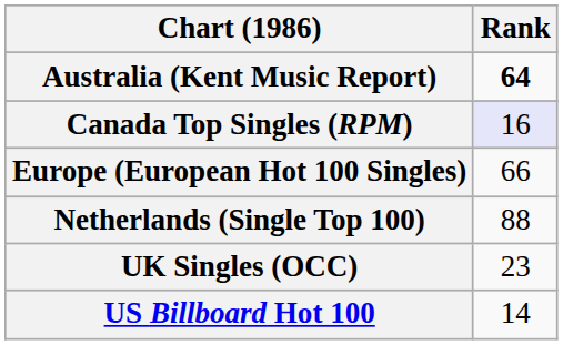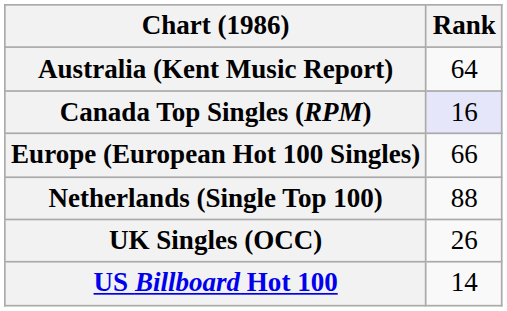 <table class="wikitable plainrowheaders sortable">
 <tr>
 <th>Chart (1986)</th>
 <th>Rank</th>
 </tr>
 <tr>
 <th scope="row">Australia (Kent Music Report)</th>
-<td style="text-align:center;"><strong>64</strong></td>
+<td style="text-align:center;">64</td>
 </tr>
 <tr>
 <th scope="row">Canada Top Singles (<em>RPM</em>)</th>
 <td style="background: lavender; text-align:center;">16</td>
 </tr>
 <tr>
 <th scope="row">Europe (European Hot 100 Singles)</th>
 <td style="text-align:center;">66</td>
 </tr>
 <tr>
 <th scope="row">Netherlands (Single Top 100)</th>
 <td style="text-align:center;">88</td>
 </tr>
 <tr>
 <th scope="row">UK Singles (OCC)</th>
-<td style="text-align:center;">23</td>
+<td style="text-align:center;">26</td>
 </tr>
 <tr>
 <th scope="row"><a href='#'>US <em>Billboard</em> Hot 100</a></th>
 <td style="text-align:center;">14</td>
 </tr>
 </table>
